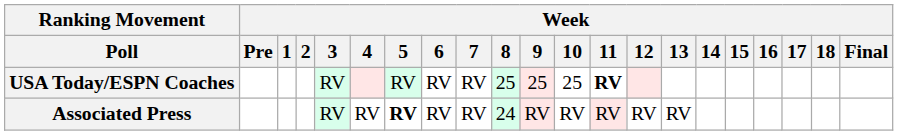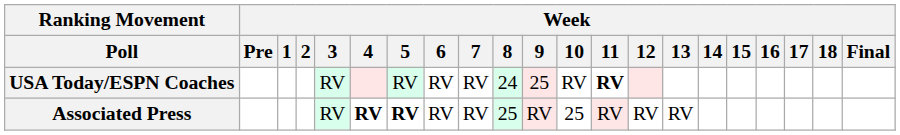 <table class="wikitable" style="white-space:nowrap;">
 <tr align="center">
 <th>Ranking Movement</th>
 <th colspan=20>Week</th>
 </tr>
 <tr>
 <th>Poll</th>
 <th>Pre</th>
 <th>1</th>
 <th>2</th>
 <th>3</th>
 <th>4</th>
 <th>5</th>
 <th>6</th>
 <th>7</th>
 <th>8</th>
 <th>9</th>
 <th>10</th>
 <th>11</th>
 <th>12</th>
 <th>13</th>
 <th>14</th>
 <th>15</th>
 <th>16</th>
 <th>17</th>
 <th>18</th>
 <th>Final</th>
 </tr>
 <tr style="text-align:center;">
 <th>USA Today/ESPN Coaches</th>
 <td style="background:#FFF;"></td>
 <td style="background:#FFF;"></td>
 <td style="background:#FFF;"></td>
 <td style="background:#D8FFEB;">RV</td>
 <td style="background:#FFE6E6;"></td>
 <td style="background:#D8FFEB;">RV</td>
 <td style="background:#FFF;">RV</td>
 <td style="background:#FFF;">RV</td>
-<td style="background:#D8FFEB;">25</td>
+<td style="background:#D8FFEB;">24</td>
 <td style="background:#FFE6E6;">25</td>
-<td style="background:#FFF;">25</td>
+<td style="background:#FFF;">RV</td>
 <td style="background:#FFF;"><strong>RV</strong></td>
 <td style="background:#FFE6E6;"></td>
 <td style="background:#FFF;"></td>
 <td style="background:#FFF;"></td>
 <td style="background:#FFF;"></td>
 <td style="background:#FFF;"></td>
 <td style="background:#FFF;"></td>
 <td style="background:#FFF;"></td>
 <td style="background:#FFF;"></td>
 </tr>
 <tr style="text-align:center;">
 <th>Associated Press</th>
 <td style="background:#FFF;"></td>
 <td style="background:#FFF;"></td>
 <td style="background:#FFF;"></td>
 <td style="background:#D8FFEB;">RV</td>
-<td style="background:#FFF;">RV</td>
+<td style="background:#FFF;"><strong>RV</strong></td>
 <td style="background:#FFF;"><strong>RV</strong></td>
 <td style="background:#FFF;">RV</td>
 <td style="background:#FFF;">RV</td>
-<td style="background:#D8FFEB;">24</td>
+<td style="background:#D8FFEB;">25</td>
 <td style="background:#FFE6E6;">RV</td>
-<td style="background:#FFF;">RV</td>
+<td style="background:#FFF;">25</td>
 <td style="background:#FFE6E6;">RV</td>
 <td style="background:#FFF;">RV</td>
 <td style="background:#FFF;">RV</td>
 <td style="background:#FFF;"></td>
 <td style="background:#FFF;"></td>
 <td style="background:#FFF;"></td>
 <td style="background:#FFF;"></td>
 <td style="background:#FFF;"></td>
 <td style="background:#FFF;"></td>
 </tr>
 </table>
